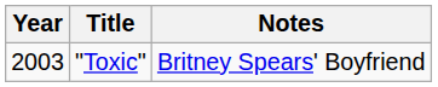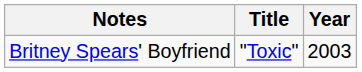 <table class="wikitable">
 <tr>
+<th class="unsortable">Notes</th>
+<th>Title</th>
 <th>Year</th>
-<th>Title</th>
-<th class="unsortable">Notes</th>
 </tr>
 <tr>
+<td><a href='#'>Britney Spears</a>' Boyfriend</td>
+<td>"<a href='#'>Toxic</a>"</td>
 <td>2003</td>
-<td>"<a href='#'>Toxic</a>"</td>
-<td><a href='#'>Britney Spears</a>' Boyfriend</td>
 </tr>
 </table>
